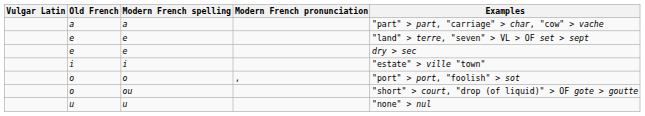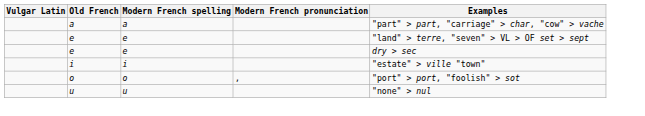 <table class="wikitable">
 <tr>
 <th>Vulgar Latin</th>
 <th>Old French</th>
 <th>Modern French spelling</th>
 <th>Modern French pronunciation</th>
 <th>Examples</th>
 </tr>
 <tr>
 <td></td>
 <td><em>a</em></td>
 <td><em>a</em></td>
 <td></td>
 <td> "part" > <em>part</em>,  "carriage" > <em>char</em>,  "cow" > <em>vache</em></td>
 </tr>
 <tr>
 <td></td>
 <td><em>e</em></td>
 <td><em>e</em></td>
 <td></td>
 <td> "land" > <em>terre</em>,  "seven" > VL  > OF <em>set</em> > <em>sept</em> </td>
 </tr>
 <tr>
 <td></td>
 <td><em>e</em></td>
 <td><em>e</em></td>
 <td></td>
 <td> <em>dry</em> > <em>sec</em></td>
 </tr>
 <tr>
 <td></td>
 <td><em>i</em></td>
 <td><em>i</em></td>
 <td></td>
 <td> "estate" > <em>ville</em> "town"</td>
 </tr>
 <tr>
 <td></td>
 <td><em>o</em></td>
 <td><em>o</em></td>
 <td>, </td>
 <td> "port" > <em>port</em>,  "foolish" > <em>sot</em></td>
 </tr>
 <tr>
 <td></td>
-<td><em>o</em></td>
-<td><em>ou</em></td>
-<td></td>
-<td> "short" > <em>court</em>,  "drop (of liquid)" > OF <em>gote</em> > <em>goutte</em></td>
-</tr>
-<tr>
-<td></td>
 <td><em>u</em></td>
 <td><em>u</em></td>
 <td></td>
 <td> "none" > <em>nul</em></td>
 </tr>
 </table>
